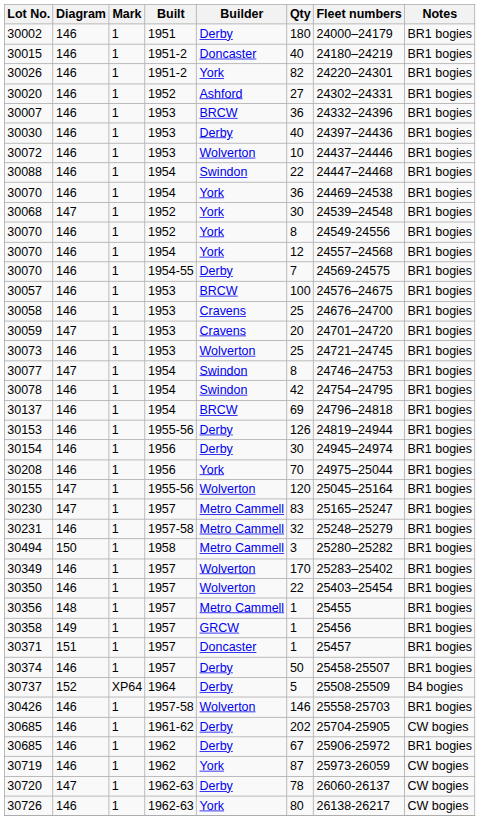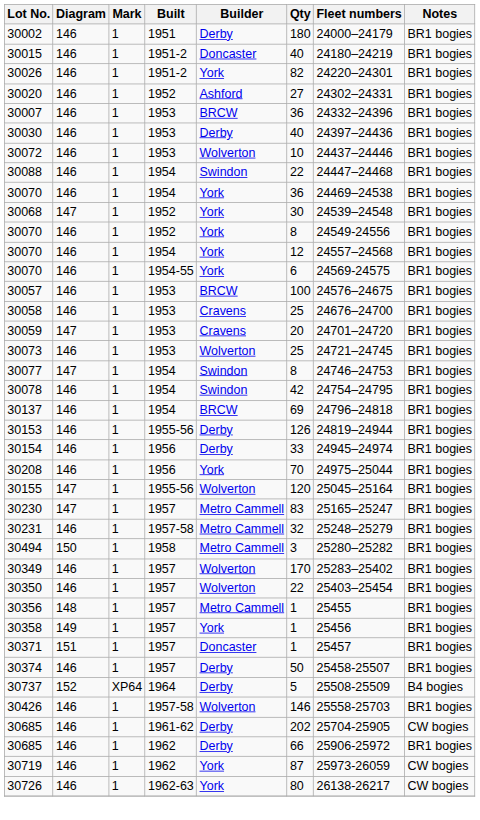 <table class="wikitable sortable">
 <tr>
 <th>Lot No.</th>
 <th>Diagram</th>
 <th>Mark</th>
 <th>Built</th>
 <th>Builder</th>
 <th>Qty</th>
 <th>Fleet numbers</th>
 <th>Notes</th>
 </tr>
 <tr>
 <td>30002</td>
 <td>146</td>
 <td>1</td>
 <td>1951</td>
 <td><a href='#'>Derby</a></td>
 <td>180</td>
 <td>24000–24179</td>
 <td>BR1 bogies</td>
 </tr>
 <tr>
 <td>30015</td>
 <td>146</td>
 <td>1</td>
 <td>1951-2</td>
 <td><a href='#'>Doncaster</a></td>
 <td>40</td>
 <td>24180–24219</td>
 <td>BR1 bogies</td>
 </tr>
 <tr>
 <td>30026</td>
 <td>146</td>
 <td>1</td>
 <td>1951-2</td>
 <td><a href='#'>York</a></td>
 <td>82</td>
 <td>24220–24301</td>
 <td>BR1 bogies</td>
 </tr>
 <tr>
 <td>30020</td>
 <td>146</td>
 <td>1</td>
 <td>1952</td>
 <td><a href='#'>Ashford</a></td>
 <td>27</td>
 <td>24302–24331</td>
 <td>BR1 bogies</td>
 </tr>
 <tr>
 <td>30007</td>
 <td>146</td>
 <td>1</td>
 <td>1953</td>
 <td><a href='#'>BRCW</a></td>
 <td>36</td>
 <td>24332–24396</td>
 <td>BR1 bogies</td>
 </tr>
 <tr>
 <td>30030</td>
 <td>146</td>
 <td>1</td>
 <td>1953</td>
 <td><a href='#'>Derby</a></td>
 <td>40</td>
 <td>24397–24436</td>
 <td>BR1 bogies</td>
 </tr>
 <tr>
 <td>30072</td>
 <td>146</td>
 <td>1</td>
 <td>1953</td>
 <td><a href='#'>Wolverton</a></td>
 <td>10</td>
 <td>24437–24446</td>
 <td>BR1 bogies</td>
 </tr>
 <tr>
 <td>30088</td>
 <td>146</td>
 <td>1</td>
 <td>1954</td>
 <td><a href='#'>Swindon</a></td>
 <td>22</td>
 <td>24447–24468</td>
 <td>BR1 bogies</td>
 </tr>
 <tr>
 <td>30070</td>
 <td>146</td>
 <td>1</td>
 <td>1954</td>
 <td><a href='#'>York</a></td>
 <td>36</td>
 <td>24469–24538</td>
 <td>BR1 bogies</td>
 </tr>
 <tr>
 <td>30068</td>
 <td>147</td>
 <td>1</td>
 <td>1952</td>
 <td><a href='#'>York</a></td>
 <td>30</td>
 <td>24539–24548</td>
 <td>BR1 bogies</td>
 </tr>
 <tr>
 <td>30070</td>
 <td>146</td>
 <td>1</td>
 <td>1952</td>
 <td><a href='#'>York</a></td>
 <td>8</td>
 <td>24549-24556</td>
 <td>BR1 bogies</td>
 </tr>
 <tr>
 <td>30070</td>
 <td>146</td>
 <td>1</td>
 <td>1954</td>
 <td><a href='#'>York</a></td>
 <td>12</td>
 <td>24557–24568</td>
 <td>BR1 bogies</td>
 </tr>
 <tr>
 <td>30070</td>
 <td>146</td>
 <td>1</td>
 <td>1954-55</td>
-<td><a href='#'>Derby</a></td>
-<td>7</td>
+<td><a href='#'>York</a></td>
+<td>6</td>
 <td>24569-24575</td>
 <td>BR1 bogies</td>
 </tr>
 <tr>
 <td>30057</td>
 <td>146</td>
 <td>1</td>
 <td>1953</td>
 <td><a href='#'>BRCW</a></td>
 <td>100</td>
 <td>24576–24675</td>
 <td>BR1 bogies</td>
 </tr>
 <tr>
 <td>30058</td>
 <td>146</td>
 <td>1</td>
 <td>1953</td>
 <td><a href='#'>Cravens</a></td>
 <td>25</td>
 <td>24676–24700</td>
 <td>BR1 bogies</td>
 </tr>
 <tr>
 <td>30059</td>
 <td>147</td>
 <td>1</td>
 <td>1953</td>
 <td><a href='#'>Cravens</a></td>
 <td>20</td>
 <td>24701–24720</td>
 <td>BR1 bogies</td>
 </tr>
 <tr>
 <td>30073</td>
 <td>146</td>
 <td>1</td>
 <td>1953</td>
 <td><a href='#'>Wolverton</a></td>
 <td>25</td>
 <td>24721–24745</td>
 <td>BR1 bogies</td>
 </tr>
 <tr>
 <td>30077</td>
 <td>147</td>
 <td>1</td>
 <td>1954</td>
 <td><a href='#'>Swindon</a></td>
 <td>8</td>
 <td>24746–24753</td>
 <td>BR1 bogies</td>
 </tr>
 <tr>
 <td>30078</td>
 <td>146</td>
 <td>1</td>
 <td>1954</td>
 <td><a href='#'>Swindon</a></td>
 <td>42</td>
 <td>24754–24795</td>
 <td>BR1 bogies</td>
 </tr>
 <tr>
 <td>30137</td>
 <td>146</td>
 <td>1</td>
 <td>1954</td>
 <td><a href='#'>BRCW</a></td>
 <td>69</td>
 <td>24796–24818</td>
 <td>BR1 bogies</td>
 </tr>
 <tr>
 <td>30153</td>
 <td>146</td>
 <td>1</td>
 <td>1955-56</td>
 <td><a href='#'>Derby</a></td>
 <td>126</td>
 <td>24819–24944</td>
 <td>BR1 bogies</td>
 </tr>
 <tr>
 <td>30154</td>
 <td>146</td>
 <td>1</td>
 <td>1956</td>
 <td><a href='#'>Derby</a></td>
-<td>30</td>
+<td>33</td>
 <td>24945–24974</td>
 <td>BR1 bogies</td>
 </tr>
 <tr>
 <td>30208</td>
 <td>146</td>
 <td>1</td>
 <td>1956</td>
 <td><a href='#'>York</a></td>
 <td>70</td>
 <td>24975–25044</td>
 <td>BR1 bogies</td>
 </tr>
 <tr>
 <td>30155</td>
 <td>147</td>
 <td>1</td>
 <td>1955-56</td>
 <td><a href='#'>Wolverton</a></td>
 <td>120</td>
 <td>25045–25164</td>
 <td>BR1 bogies</td>
 </tr>
 <tr>
 <td>30230</td>
 <td>147</td>
 <td>1</td>
 <td>1957</td>
 <td><a href='#'>Metro Cammell</a></td>
 <td>83</td>
 <td>25165–25247</td>
 <td>BR1 bogies</td>
 </tr>
 <tr>
 <td>30231</td>
 <td>146</td>
 <td>1</td>
 <td>1957-58</td>
 <td><a href='#'>Metro Cammell</a></td>
 <td>32</td>
 <td>25248–25279</td>
 <td>BR1 bogies</td>
 </tr>
 <tr>
 <td>30494</td>
 <td>150</td>
 <td>1</td>
 <td>1958</td>
 <td><a href='#'>Metro Cammell</a></td>
 <td>3</td>
 <td>25280–25282</td>
 <td>BR1 bogies</td>
 </tr>
 <tr>
 <td>30349</td>
 <td>146</td>
 <td>1</td>
 <td>1957</td>
 <td><a href='#'>Wolverton</a></td>
 <td>170</td>
 <td>25283–25402</td>
 <td>BR1 bogies</td>
 </tr>
 <tr>
 <td>30350</td>
 <td>146</td>
 <td>1</td>
 <td>1957</td>
 <td><a href='#'>Wolverton</a></td>
 <td>22</td>
 <td>25403–25454</td>
 <td>BR1 bogies</td>
 </tr>
 <tr>
 <td>30356</td>
 <td>148</td>
 <td>1</td>
 <td>1957</td>
 <td><a href='#'>Metro Cammell</a></td>
 <td>1</td>
 <td>25455</td>
 <td>BR1 bogies</td>
 </tr>
 <tr>
 <td>30358</td>
 <td>149</td>
 <td>1</td>
 <td>1957</td>
-<td><a href='#'>GRCW</a></td>
+<td><a href='#'>York</a></td>
 <td>1</td>
 <td>25456</td>
 <td>BR1 bogies</td>
 </tr>
 <tr>
 <td>30371</td>
 <td>151</td>
 <td>1</td>
 <td>1957</td>
 <td><a href='#'>Doncaster</a></td>
 <td>1</td>
 <td>25457</td>
 <td>BR1 bogies</td>
 </tr>
 <tr>
 <td>30374</td>
 <td>146</td>
 <td>1</td>
 <td>1957</td>
 <td><a href='#'>Derby</a></td>
 <td>50</td>
 <td>25458-25507</td>
 <td>BR1 bogies</td>
 </tr>
 <tr>
 <td>30737</td>
 <td>152</td>
 <td>XP64</td>
 <td>1964</td>
 <td><a href='#'>Derby</a></td>
 <td>5</td>
 <td>25508-25509</td>
 <td>B4 bogies</td>
 </tr>
 <tr>
 <td>30426</td>
 <td>146</td>
 <td>1</td>
 <td>1957-58</td>
 <td><a href='#'>Wolverton</a></td>
 <td>146</td>
 <td>25558-25703</td>
 <td>BR1 bogies</td>
 </tr>
 <tr>
 <td>30685</td>
 <td>146</td>
 <td>1</td>
 <td>1961-62</td>
 <td><a href='#'>Derby</a></td>
 <td>202</td>
 <td>25704-25905</td>
 <td>CW bogies</td>
 </tr>
 <tr>
 <td>30685</td>
 <td>146</td>
 <td>1</td>
 <td>1962</td>
 <td><a href='#'>Derby</a></td>
-<td>67</td>
+<td>66</td>
 <td>25906-25972</td>
 <td>BR1 bogies</td>
 </tr>
 <tr>
 <td>30719</td>
 <td>146</td>
 <td>1</td>
 <td>1962</td>
 <td><a href='#'>York</a></td>
 <td>87</td>
 <td>25973-26059</td>
-<td>CW bogies</td>
-</tr>
-<tr>
-<td>30720</td>
-<td>147</td>
-<td>1</td>
-<td>1962-63</td>
-<td><a href='#'>Derby</a></td>
-<td>78</td>
-<td>26060-26137</td>
 <td>CW bogies</td>
 </tr>
 <tr>
 <td>30726</td>
 <td>146</td>
 <td>1</td>
 <td>1962-63</td>
 <td><a href='#'>York</a></td>
 <td>80</td>
 <td>26138-26217</td>
 <td>CW bogies</td>
 </tr>
 <tr>
 </tr>
 </table>
